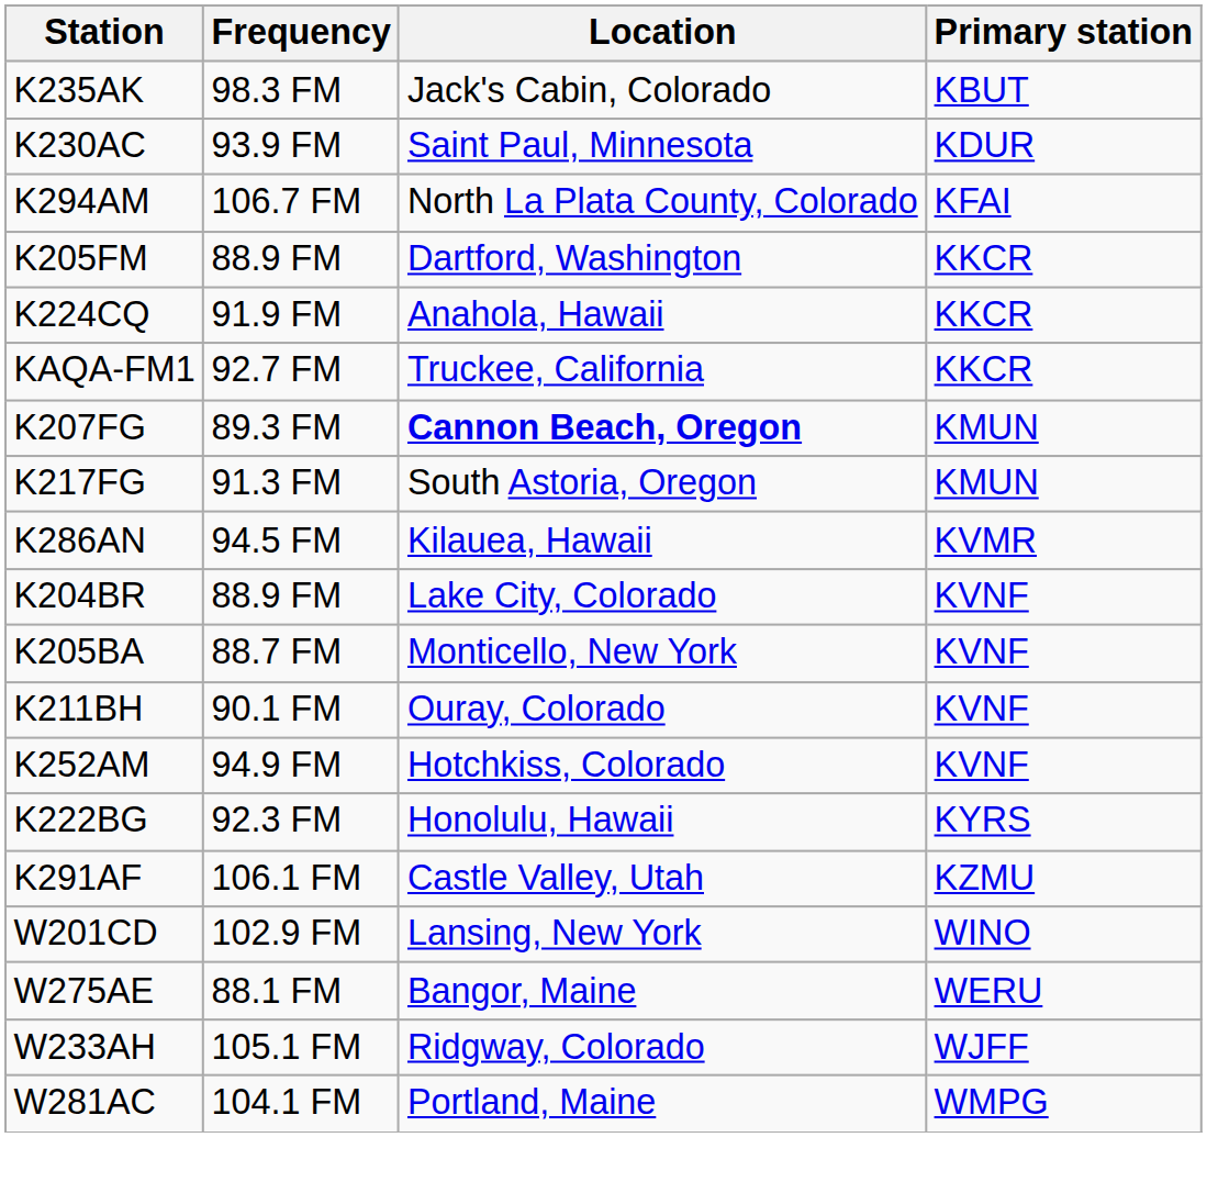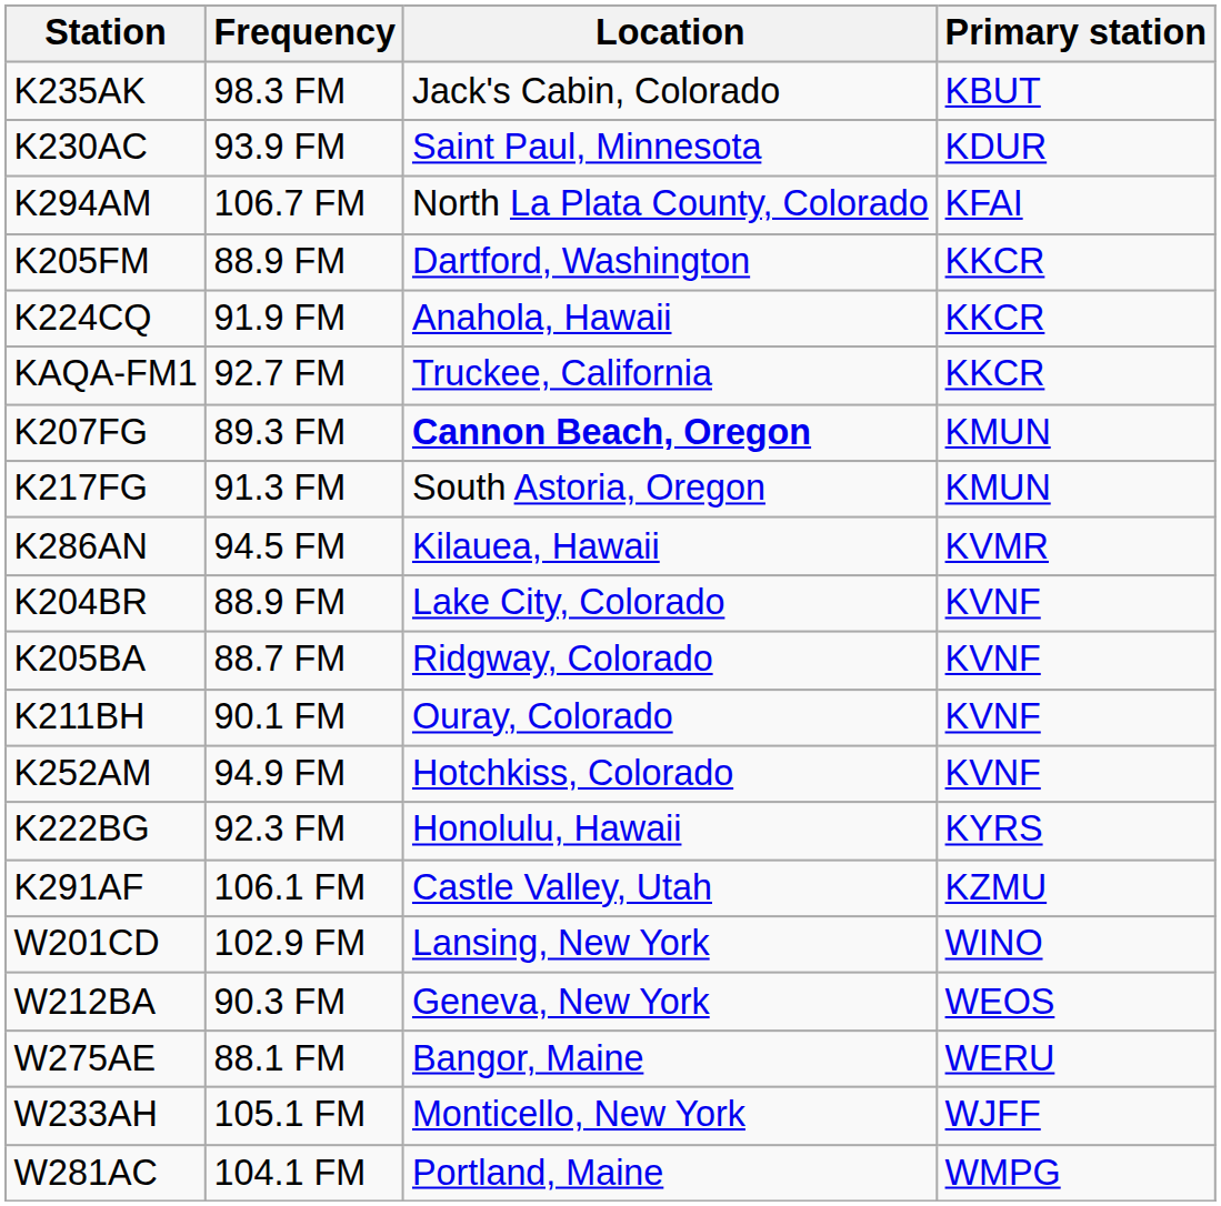 <table class="wikitable">
 <tr bgcolor=#EEEEEE>
 <th>Station</th>
 <th>Frequency</th>
 <th>Location</th>
 <th>Primary station</th>
 </tr>
 <tr>
 <td>K235AK</td>
 <td>98.3 FM</td>
 <td>Jack's Cabin, Colorado</td>
 <td><a href='#'>KBUT</a></td>
 </tr>
 <tr>
 <td>K230AC</td>
 <td>93.9 FM</td>
 <td><a href='#'>Saint Paul, Minnesota</a></td>
 <td><a href='#'>KDUR</a></td>
 </tr>
 <tr>
 <td>K294AM</td>
 <td>106.7 FM</td>
 <td>North <a href='#'>La Plata County, Colorado</a></td>
 <td><a href='#'>KFAI</a></td>
 </tr>
 <tr>
 <td>K205FM</td>
 <td>88.9 FM</td>
 <td><a href='#'>Dartford, Washington</a></td>
 <td><a href='#'>KKCR</a></td>
 </tr>
 <tr>
 <td>K224CQ</td>
 <td>91.9 FM</td>
 <td><a href='#'>Anahola, Hawaii</a></td>
 <td><a href='#'>KKCR</a></td>
 </tr>
 <tr>
 <td>KAQA-FM1</td>
 <td>92.7 FM</td>
 <td><a href='#'>Truckee, California</a></td>
 <td><a href='#'>KKCR</a></td>
 </tr>
 <tr>
 <td>K207FG</td>
 <td>89.3 FM</td>
 <td><strong><a href='#'>Cannon Beach, Oregon</a></strong></td>
 <td><a href='#'>KMUN</a></td>
 </tr>
 <tr>
 <td>K217FG</td>
 <td>91.3 FM</td>
 <td>South <a href='#'>Astoria, Oregon</a></td>
 <td><a href='#'>KMUN</a></td>
 </tr>
 <tr>
 <td>K286AN</td>
 <td>94.5 FM</td>
 <td><a href='#'>Kilauea, Hawaii</a></td>
 <td><a href='#'>KVMR</a></td>
 </tr>
 <tr>
 <td>K204BR</td>
 <td>88.9 FM</td>
 <td><a href='#'>Lake City, Colorado</a></td>
 <td><a href='#'>KVNF</a></td>
 </tr>
 <tr>
 <td>K205BA</td>
 <td>88.7 FM</td>
-<td><a href='#'>Monticello, New York</a></td>
+<td><a href='#'>Ridgway, Colorado</a></td>
 <td><a href='#'>KVNF</a></td>
 </tr>
 <tr>
 <td>K211BH</td>
 <td>90.1 FM</td>
 <td><a href='#'>Ouray, Colorado</a></td>
 <td><a href='#'>KVNF</a></td>
 </tr>
 <tr>
 <td>K252AM</td>
 <td>94.9 FM</td>
 <td><a href='#'>Hotchkiss, Colorado</a></td>
 <td><a href='#'>KVNF</a></td>
 </tr>
 <tr>
 <td>K222BG</td>
 <td>92.3 FM</td>
 <td><a href='#'>Honolulu, Hawaii</a></td>
 <td><a href='#'>KYRS</a></td>
 </tr>
 <tr>
 <td>K291AF</td>
 <td>106.1 FM</td>
 <td><a href='#'>Castle Valley, Utah</a></td>
 <td><a href='#'>KZMU</a></td>
 </tr>
 <tr>
 <td>W201CD</td>
 <td>102.9 FM</td>
 <td><a href='#'>Lansing, New York</a></td>
 <td><a href='#'>WINO</a></td>
 </tr>
 <tr>
+<td>W212BA</td>
+<td>90.3 FM</td>
+<td><a href='#'>Geneva, New York</a></td>
+<td><a href='#'>WEOS</a></td>
+</tr>
+<tr>
 <td>W275AE</td>
 <td>88.1 FM</td>
 <td><a href='#'>Bangor, Maine</a></td>
 <td><a href='#'>WERU</a></td>
 </tr>
 <tr>
 <td>W233AH</td>
 <td>105.1 FM</td>
-<td><a href='#'>Ridgway, Colorado</a></td>
+<td><a href='#'>Monticello, New York</a></td>
 <td><a href='#'>WJFF</a></td>
 </tr>
 <tr>
 <td>W281AC</td>
 <td>104.1 FM</td>
 <td><a href='#'>Portland, Maine</a></td>
 <td><a href='#'>WMPG</a></td>
 </tr>
 <tr>
 </tr>
 </table>
